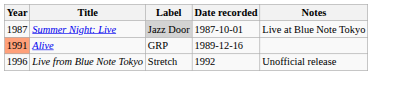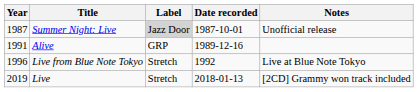 <table class="wikitable sortable">
 <tr>
 <th>Year</th>
 <th>Title</th>
 <th>Label</th>
 <th>Date recorded</th>
 <th>Notes</th>
 </tr>
 <tr>
 <td>1987</td>
 <td><em><a href='#'>Summer Night: Live</a></em></td>
 <td style="background: lightgrey;">Jazz Door</td>
 <td>1987-10-01</td>
-<td>Live at Blue Note Tokyo</td>
+<td>Unofficial release</td>
 </tr>
 <tr>
-<td style="background: lightsalmon;">1991</td>
+<td>1991</td>
 <td><em><a href='#'>Alive</a></em></td>
 <td>GRP</td>
 <td>1989-12-16</td>
 <td></td>
 </tr>
 <tr>
 <td>1996</td>
 <td><em>Live from Blue Note Tokyo</em></td>
 <td>Stretch</td>
 <td>1992</td>
-<td>Unofficial release</td>
+<td>Live at Blue Note Tokyo</td>
+</tr>
+<tr>
+<td>2019</td>
+<td><em>Live</em></td>
+<td>Stretch</td>
+<td>2018-01-13</td>
+<td>[2CD] Grammy won track included</td>
 </tr>
 </table>
